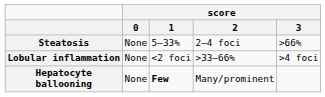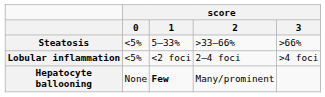 <table class=wikitable align=right>
 <tr>
 <td></td>
 <th colspan=4>score</th>
 </tr>
 <tr>
 <th></th>
 <th>0</th>
 <th>1</th>
 <th>2</th>
 <th>3</th>
 </tr>
 <tr>
 <th>Steatosis</th>
-<td>None</td>
+<td><5%</td>
 <td>5–33%</td>
-<td>2–4 foci</td>
+<td>>33–66%</td>
 <td>>66%</td>
 </tr>
 <tr>
 <th>Lobular inflammation</th>
-<td>None</td>
+<td><5%</td>
 <td><2 foci</td>
-<td>>33–66%</td>
+<td>2–4 foci</td>
 <td>>4 foci</td>
 </tr>
 <tr>
 <th>Hepatocyte<br>ballooning</th>
 <td>None</td>
 <td><strong>Few</strong></td>
 <td>Many/prominent</td>
 </tr>
 </table>
